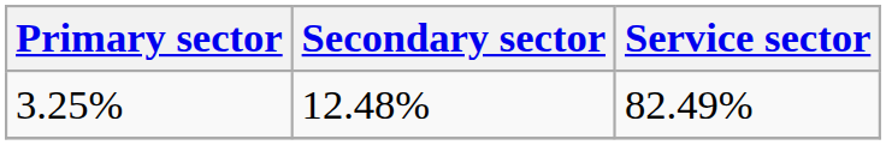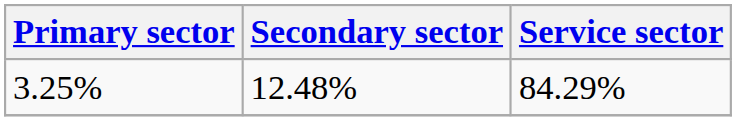 <table class="wikitable" border="1">
 <tr>
 <th><a href='#'>Primary sector</a></th>
 <th><a href='#'>Secondary sector</a></th>
 <th><a href='#'>Service sector</a></th>
 </tr>
 <tr>
 <td>3.25%</td>
 <td>12.48%</td>
-<td>82.49%</td>
+<td>84.29%</td>
 </tr>
 <tr>
 </tr>
 </table>
